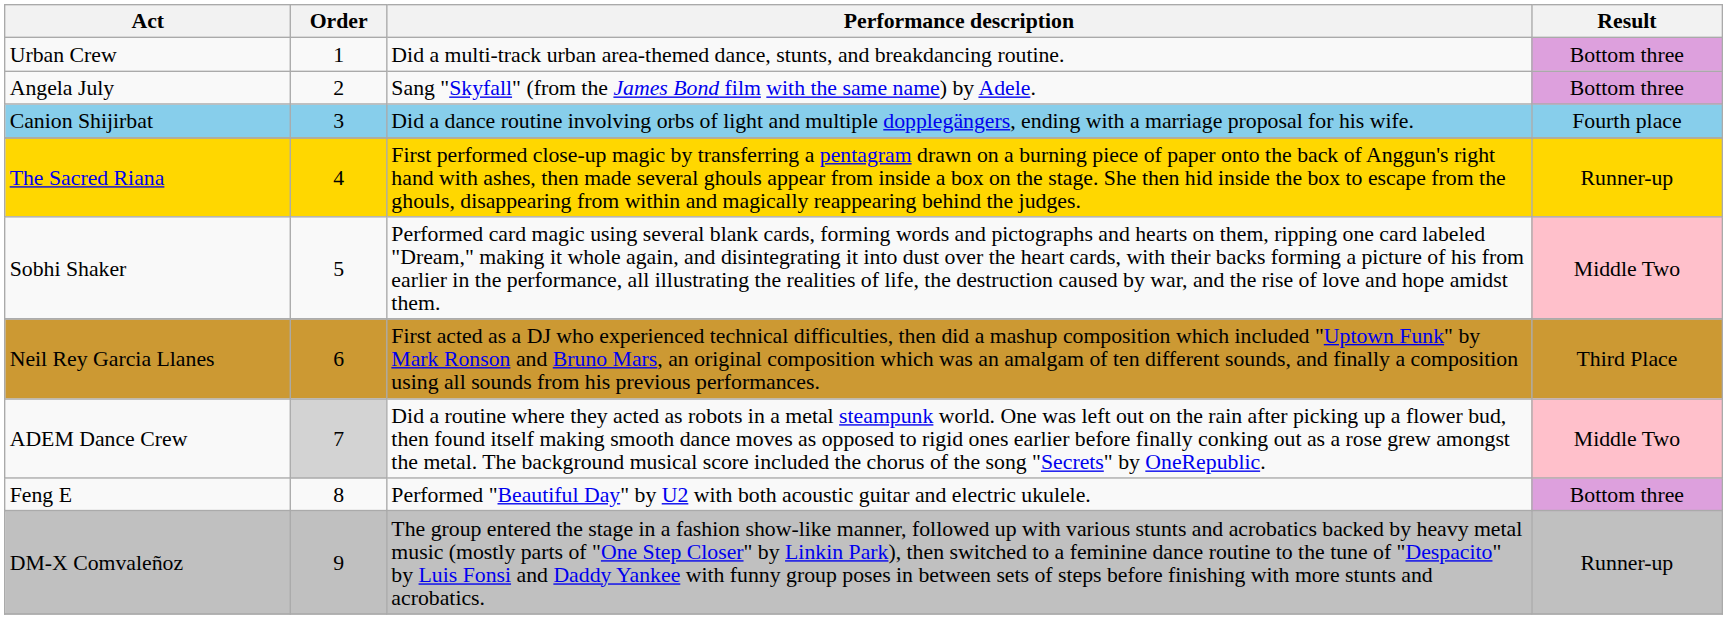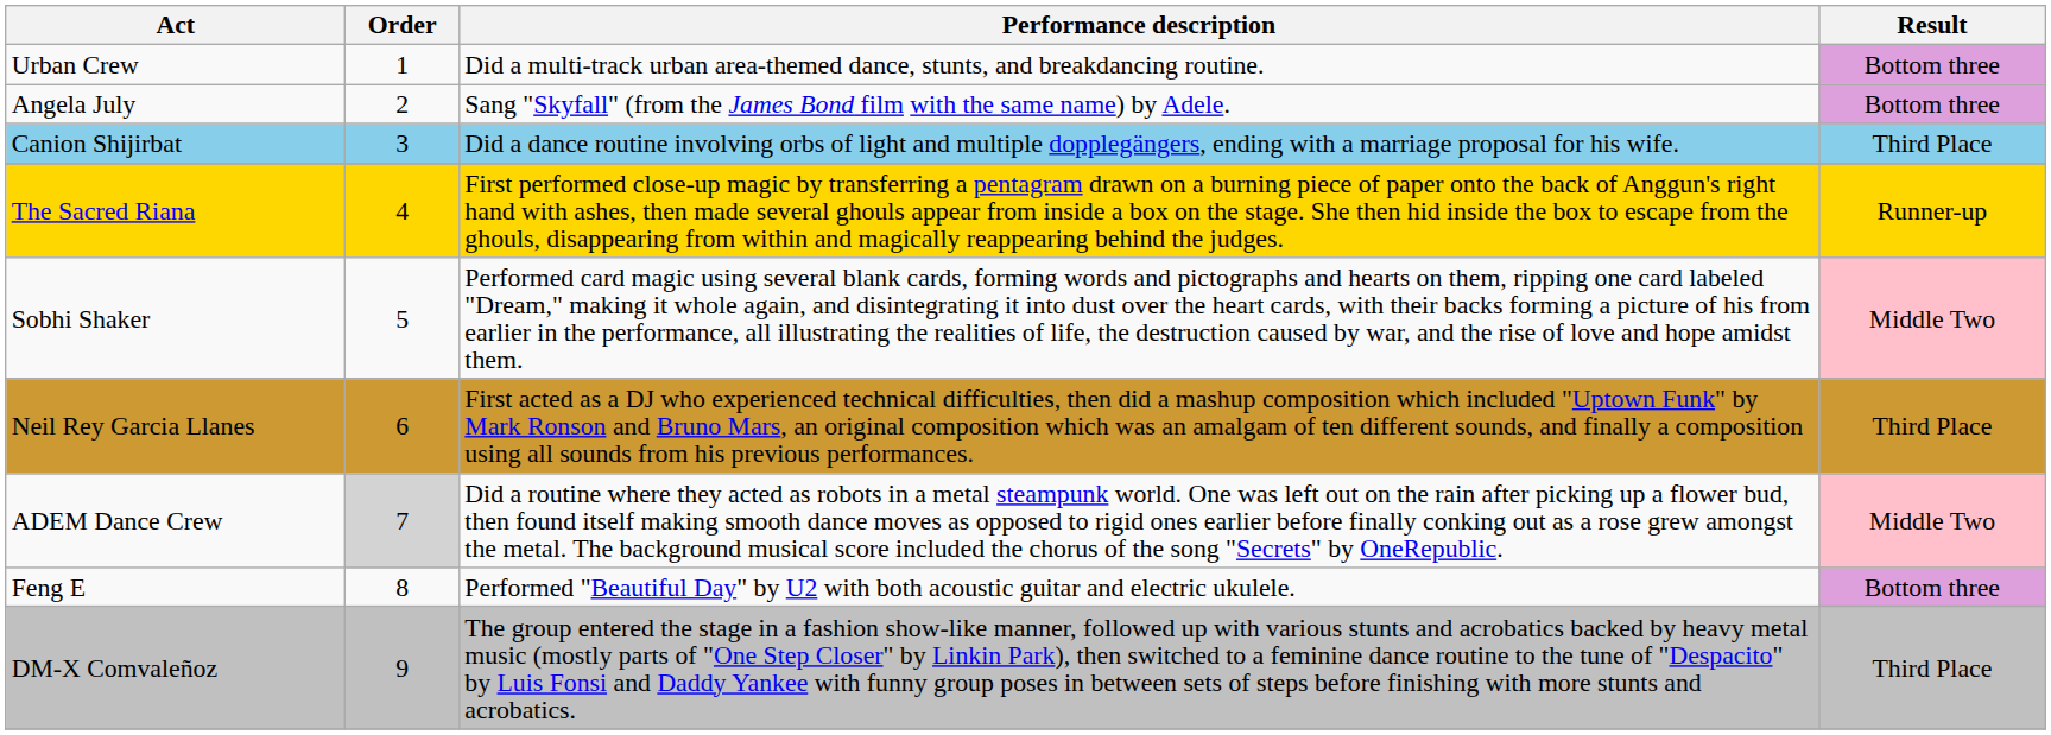 <table class="wikitable" style="text-align:center; line-height:17px; width:100%;">
 <tr>
 <th width="15%">Act</th>
 <th width="05%">Order</th>
 <th width="60%">Performance description</th>
 <th width="10%">Result</th>
 </tr>
 <tr>
 <td align="left">Urban Crew</td>
 <td>1</td>
 <td align="left">Did a multi-track urban area-themed dance, stunts, and breakdancing routine.</td>
 <td bgcolor=plum>Bottom three</td>
 </tr>
 <tr>
 <td align="left">Angela July </td>
 <td>2</td>
 <td align="left">Sang "<a href='#'>Skyfall</a>" (from the <a href='#'><em>James Bond</em> film</a> <a href='#'>with the same name</a>) by <a href='#'>Adele</a>.</td>
 <td bgcolor=plum>Bottom three</td>
 </tr>
 <tr bgcolor=skyblue>
 <td align="left">Canion Shijirbat </td>
 <td>3</td>
 <td align="left">Did a dance routine involving orbs of light and multiple <a href='#'>dopplegängers</a>, ending with a marriage proposal for his wife.</td>
-<td>Fourth place</td>
+<td>Third Place</td>
 </tr>
 <tr>
 </tr>
 <tr bgcolor=gold>
 <td align="left"><a href='#'>The Sacred Riana</a></td>
 <td>4</td>
 <td align="left">First performed close-up magic by transferring a <a href='#'>pentagram</a> drawn on a burning piece of paper onto the back of Anggun's right hand with ashes, then made several ghouls appear from inside a box on the stage. She then hid inside the box to escape from the ghouls, disappearing from within and magically reappearing behind the judges.</td>
 <td>Runner-up</td>
 </tr>
 <tr>
 <td align="left">Sobhi Shaker</td>
 <td>5</td>
 <td align="left">Performed card magic using several blank cards, forming words and pictographs and hearts on them, ripping one card labeled "Dream," making it whole again, and disintegrating it into dust over the heart cards, with their backs forming a picture of his from earlier in the performance, all illustrating the realities of life, the destruction caused by war, and the rise of love and hope amidst them.</td>
 <td bgcolor=pink>Middle Two</td>
 </tr>
 <tr>
 </tr>
 <tr bgcolor=#cc9933>
 <td align="left">Neil Rey Garcia Llanes</td>
 <td>6</td>
 <td align="left">First acted as a DJ who experienced technical difficulties, then did a mashup composition which included "<a href='#'>Uptown Funk</a>" by <a href='#'>Mark Ronson</a> and <a href='#'>Bruno Mars</a>, an original composition which was an amalgam of ten different sounds, and finally a composition using all sounds from his previous performances.</td>
 <td>Third Place</td>
 </tr>
 <tr>
 <td align="left">ADEM Dance Crew </td>
 <td style="background: lightgrey;">7</td>
 <td align="left">Did a routine where they acted as robots in a metal <a href='#'>steampunk</a> world. One was left out on the rain after picking up a flower bud, then found itself making smooth dance moves as opposed to rigid ones earlier before finally conking out as a rose grew amongst the metal. The background musical score included the chorus of the song "<a href='#'>Secrets</a>" by <a href='#'>OneRepublic</a>.</td>
 <td bgcolor=pink>Middle Two</td>
 </tr>
 <tr>
 <td align="left">Feng E  </td>
 <td>8</td>
 <td align="left">Performed "<a href='#'>Beautiful Day</a>" by <a href='#'>U2</a> with both acoustic guitar and electric ukulele.</td>
 <td bgcolor=plum>Bottom three</td>
 </tr>
 <tr>
 </tr>
 <tr bgcolor=silver>
 <td align="left">DM-X Comvaleñoz </td>
 <td>9</td>
 <td align="left">The group entered the stage in a fashion show-like manner, followed up with various stunts and acrobatics backed by heavy metal music (mostly parts of "<a href='#'>One Step Closer</a>" by <a href='#'>Linkin Park</a>), then switched to a feminine dance routine to the tune of "<a href='#'>Despacito</a>" by <a href='#'>Luis Fonsi</a> and <a href='#'>Daddy Yankee</a> with funny group poses in between sets of steps before finishing with more stunts and acrobatics.</td>
-<td>Runner-up</td>
+<td>Third Place</td>
 </tr>
 <tr>
 </tr>
 </table>
